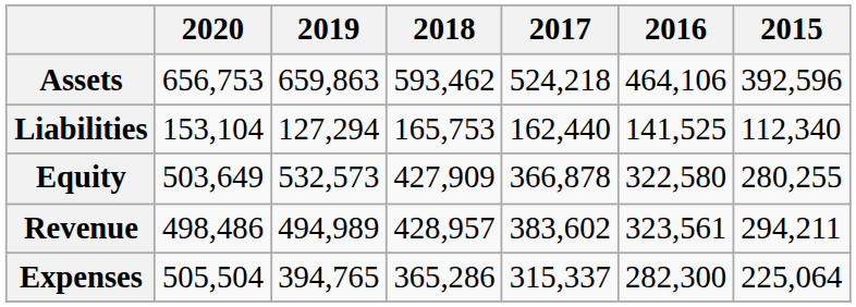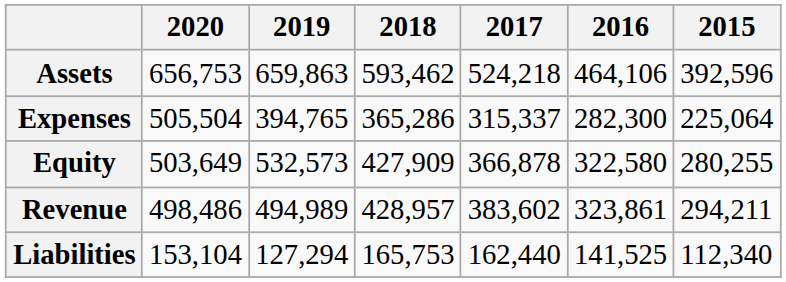 <table class="wikitable" style="margin-left: auto; margin-right: auto; border: none;">
 <tr>
 <th></th>
 <th>2020</th>
 <th>2019</th>
 <th>2018</th>
 <th>2017</th>
 <th>2016</th>
 <th>2015</th>
 </tr>
 <tr>
 <th><strong>Assets</strong></th>
 <td>656,753</td>
 <td>659,863</td>
 <td>593,462</td>
 <td>524,218</td>
 <td>464,106</td>
 <td>392,596</td>
 </tr>
 <tr>
-<th><strong>Liabilities</strong></th>
-<td>153,104</td>
-<td>127,294</td>
-<td>165,753</td>
-<td>162,440</td>
-<td>141,525</td>
-<td>112,340</td>
+<th><strong>Expenses</strong></th>
+<td>505,504</td>
+<td>394,765</td>
+<td>365,286</td>
+<td>315,337</td>
+<td>282,300</td>
+<td>225,064</td>
 </tr>
 <tr>
 <th><strong>Equity</strong></th>
 <td>503,649</td>
 <td>532,573</td>
 <td>427,909</td>
 <td>366,878</td>
 <td>322,580</td>
 <td>280,255</td>
 </tr>
 <tr>
 <th><strong>Revenue</strong></th>
 <td>498,486</td>
 <td>494,989</td>
 <td>428,957</td>
 <td>383,602</td>
-<td>323,561</td>
+<td>323,861</td>
 <td>294,211</td>
 </tr>
 <tr>
-<th><strong>Expenses</strong></th>
-<td>505,504</td>
-<td>394,765</td>
-<td>365,286</td>
-<td>315,337</td>
-<td>282,300</td>
-<td>225,064</td>
+<th><strong>Liabilities</strong></th>
+<td>153,104</td>
+<td>127,294</td>
+<td>165,753</td>
+<td>162,440</td>
+<td>141,525</td>
+<td>112,340</td>
 </tr>
 </table>
